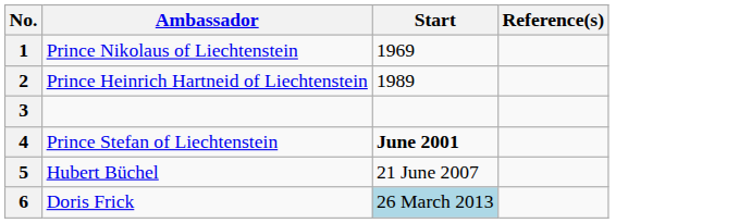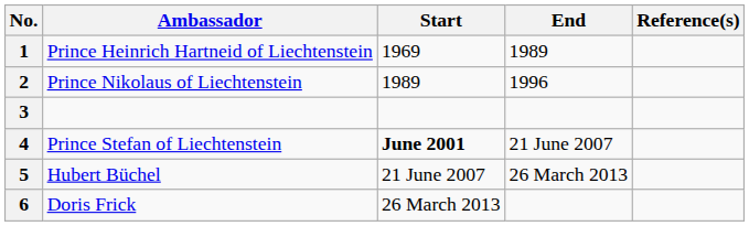 <table class="wikitable">
 <tr>
 <th>No.</th>
 <th><a href='#'>Ambassador</a></th>
 <th>Start</th>
+<th>End</th>
 <th>Reference(s)</th>
 </tr>
 <tr>
 <th>1</th>
-<td><a href='#'>Prince Nikolaus of Liechtenstein</a></td>
+<td><a href='#'>Prince Heinrich Hartneid of Liechtenstein</a></td>
 <td>1969</td>
+<td>1989</td>
 <td></td>
 </tr>
 <tr>
 <th>2</th>
-<td><a href='#'>Prince Heinrich Hartneid of Liechtenstein</a></td>
+<td><a href='#'>Prince Nikolaus of Liechtenstein</a></td>
 <td>1989</td>
+<td>1996</td>
 <td></td>
 </tr>
 <tr>
 <th>3</th>
+<td></td>
 <td></td>
 <td></td>
 <td></td>
 </tr>
 <tr>
 <th>4</th>
 <td><a href='#'>Prince Stefan of Liechtenstein</a></td>
 <td><strong>June 2001</strong></td>
+<td>21 June 2007</td>
 <td></td>
 </tr>
 <tr>
 <th>5</th>
 <td><a href='#'>Hubert Büchel</a></td>
 <td>21 June 2007</td>
+<td>26 March 2013</td>
 <td></td>
 </tr>
 <tr>
 <th>6</th>
 <td><a href='#'>Doris Frick</a></td>
-<td style="background: lightblue;">26 March 2013</td>
+<td>26 March 2013</td>
+<td></td>
 <td></td>
 </tr>
 </table>
